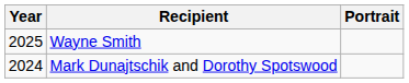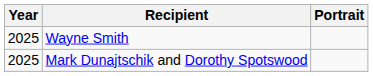 <table class="wikitable sortable">
 <tr>
 <th>Year</th>
 <th>Recipient</th>
 <th scope="col" class="unsortable">Portrait</th>
 </tr>
 <tr>
 <td>2025</td>
 <td><a href='#'>Wayne Smith</a></td>
 <td></td>
 </tr>
 <tr>
-<td>2024</td>
+<td>2025</td>
 <td><a href='#'>Mark Dunajtschik</a> and <a href='#'>Dorothy Spotswood</a></td>
 <td></td>
 </tr>
 </table>
